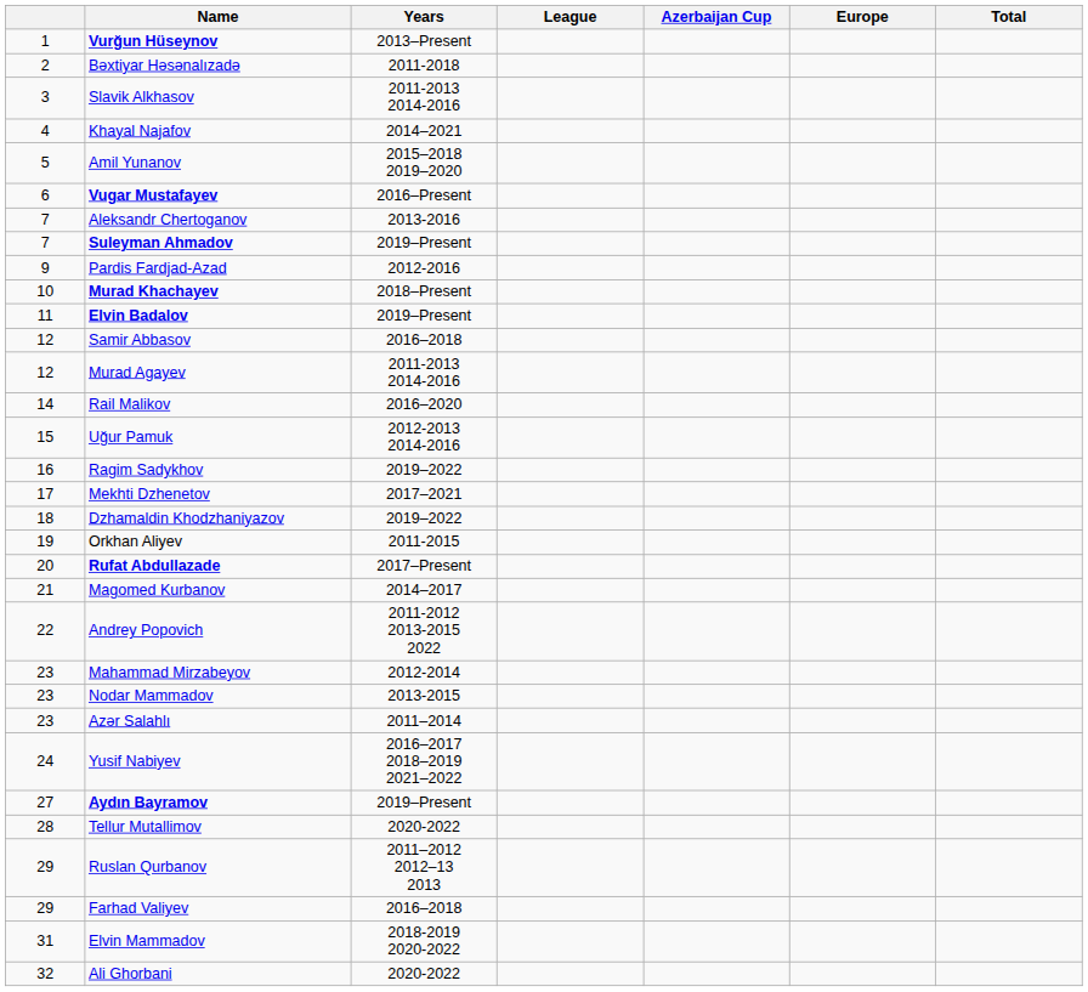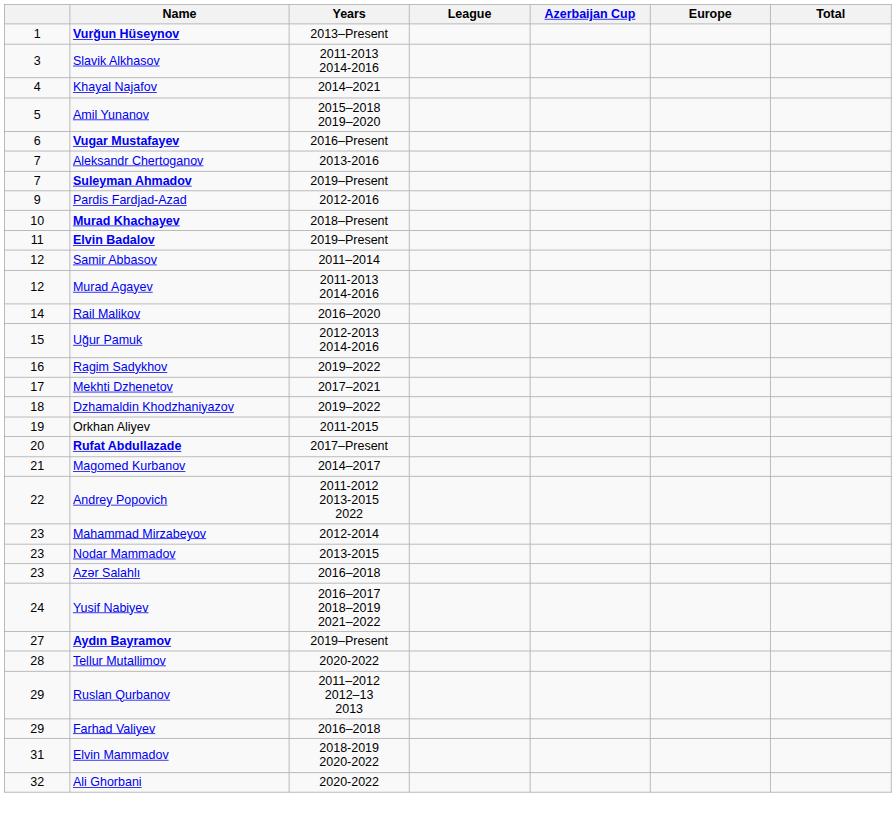 <table class="wikitable sortable" width=90% style="text-align:center">
 <tr>
 <th width=6%></th>
 <th width=20%>Name</th>
 <th width=11%>Years</th>
 <th width=11%>League</th>
 <th width=11%><a href='#'>Azerbaijan Cup</a></th>
 <th width=11%>Europe</th>
 <th width=11%>Total</th>
 </tr>
 <tr>
 <td>1</td>
 <td align="left"> <strong><a href='#'>Vurğun Hüseynov</a></strong></td>
 <td>2013–Present</td>
-<td></td>
-<td></td>
-<td></td>
-<td></td>
-</tr>
-<tr>
-<td>2</td>
-<td align="left"> <a href='#'>Bəxtiyar Həsənalızadə</a></td>
-<td>2011-2018</td>
 <td></td>
 <td></td>
 <td></td>
 <td></td>
 </tr>
 <tr>
 <td>3</td>
 <td align="left"> <a href='#'>Slavik Alkhasov</a></td>
 <td>2011-2013 <br> 2014-2016</td>
 <td></td>
 <td></td>
 <td></td>
 <td></td>
 </tr>
 <tr>
 <td>4</td>
 <td align="left"> <a href='#'>Khayal Najafov</a></td>
 <td>2014–2021</td>
 <td></td>
 <td></td>
 <td></td>
 <td></td>
 </tr>
 <tr>
 <td>5</td>
 <td align="left"> <a href='#'>Amil Yunanov</a></td>
 <td>2015–2018 <br> 2019–2020</td>
 <td></td>
 <td></td>
 <td></td>
 <td></td>
 </tr>
 <tr>
 <td>6</td>
 <td align="left"> <strong><a href='#'>Vugar Mustafayev</a></strong></td>
 <td>2016–Present</td>
 <td></td>
 <td></td>
 <td></td>
 <td></td>
 </tr>
 <tr>
 <td>7</td>
 <td align="left"> <a href='#'>Aleksandr Chertoganov</a></td>
 <td>2013-2016</td>
 <td></td>
 <td></td>
 <td></td>
 <td></td>
 </tr>
 <tr>
 <td>7</td>
 <td align="left"> <strong><a href='#'>Suleyman Ahmadov</a></strong></td>
 <td>2019–Present</td>
 <td></td>
 <td></td>
 <td></td>
 <td></td>
 </tr>
 <tr>
 <td>9</td>
 <td align="left"> <a href='#'>Pardis Fardjad-Azad</a></td>
 <td>2012-2016</td>
 <td></td>
 <td></td>
 <td></td>
 <td></td>
 </tr>
 <tr>
 <td>10</td>
 <td align="left"> <strong><a href='#'>Murad Khachayev</a></strong></td>
 <td>2018–Present</td>
 <td></td>
 <td></td>
 <td></td>
 <td></td>
 </tr>
 <tr>
 <td>11</td>
 <td align="left"> <strong><a href='#'>Elvin Badalov</a></strong></td>
 <td>2019–Present</td>
 <td></td>
 <td></td>
 <td></td>
 <td></td>
 </tr>
 <tr>
 <td>12</td>
 <td align="left"> <a href='#'>Samir Abbasov</a></td>
-<td>2016–2018</td>
+<td>2011–2014</td>
 <td></td>
 <td></td>
 <td></td>
 <td></td>
 </tr>
 <tr>
 <td>12</td>
 <td align="left"> <a href='#'>Murad Agayev</a></td>
 <td>2011-2013 <br> 2014-2016</td>
 <td></td>
 <td></td>
 <td></td>
 <td></td>
 </tr>
 <tr>
 <td>14</td>
 <td align="left"> <a href='#'>Rail Malikov</a></td>
 <td>2016–2020</td>
 <td></td>
 <td></td>
 <td></td>
 <td></td>
 </tr>
 <tr>
 <td>15</td>
 <td align="left"> <a href='#'>Uğur Pamuk</a></td>
 <td>2012-2013 <br> 2014-2016</td>
 <td></td>
 <td></td>
 <td></td>
 <td></td>
 </tr>
 <tr>
 <td>16</td>
 <td align="left"> <a href='#'>Ragim Sadykhov</a></td>
 <td>2019–2022</td>
 <td></td>
 <td></td>
 <td></td>
 <td></td>
 </tr>
 <tr>
 <td>17</td>
 <td align="left"> <a href='#'>Mekhti Dzhenetov</a></td>
 <td>2017–2021</td>
 <td></td>
 <td></td>
 <td></td>
 <td></td>
 </tr>
 <tr>
 <td>18</td>
 <td align="left"> <a href='#'>Dzhamaldin Khodzhaniyazov</a></td>
 <td>2019–2022</td>
 <td></td>
 <td></td>
 <td></td>
 <td></td>
 </tr>
 <tr>
 <td>19</td>
 <td align="left"> Orkhan Aliyev</td>
 <td>2011-2015</td>
 <td></td>
 <td></td>
 <td></td>
 <td></td>
 </tr>
 <tr>
 <td>20</td>
 <td align="left"> <strong><a href='#'>Rufat Abdullazade</a></strong></td>
 <td>2017–Present</td>
 <td></td>
 <td></td>
 <td></td>
 <td></td>
 </tr>
 <tr>
 <td>21</td>
 <td align="left"> <a href='#'>Magomed Kurbanov</a></td>
 <td>2014–2017</td>
 <td></td>
 <td></td>
 <td></td>
 <td></td>
 </tr>
 <tr>
 <td>22</td>
 <td align="left"> <a href='#'>Andrey Popovich</a></td>
 <td>2011-2012 <br> 2013-2015 <br> 2022</td>
 <td></td>
 <td></td>
 <td></td>
 <td></td>
 </tr>
 <tr>
 <td>23</td>
 <td align="left"> <a href='#'>Mahammad Mirzabeyov</a></td>
 <td>2012-2014</td>
 <td></td>
 <td></td>
 <td></td>
 <td></td>
 </tr>
 <tr>
 <td>23</td>
 <td align="left"> <a href='#'>Nodar Mammadov</a></td>
 <td>2013-2015</td>
 <td></td>
 <td></td>
 <td></td>
 <td></td>
 </tr>
 <tr>
 <td>23</td>
 <td align="left"> <a href='#'>Azər Salahlı</a></td>
-<td>2011–2014</td>
+<td>2016–2018</td>
 <td></td>
 <td></td>
 <td></td>
 <td></td>
 </tr>
 <tr>
 <td>24</td>
 <td align="left"> <a href='#'>Yusif Nabiyev</a></td>
 <td>2016–2017 <br> 2018–2019 <br> 2021–2022</td>
 <td></td>
 <td></td>
 <td></td>
 <td></td>
 </tr>
 <tr>
 <td>27</td>
 <td align="left"> <strong><a href='#'>Aydın Bayramov</a></strong></td>
 <td>2019–Present</td>
 <td></td>
 <td></td>
 <td></td>
 <td></td>
 </tr>
 <tr>
 <td>28</td>
 <td align="left"> <a href='#'>Tellur Mutallimov</a></td>
 <td>2020-2022</td>
 <td></td>
 <td></td>
 <td></td>
 <td></td>
 </tr>
 <tr>
 <td>29</td>
 <td align="left"> <a href='#'>Ruslan Qurbanov</a></td>
 <td>2011–2012 <br> 2012–13 <br> 2013</td>
 <td></td>
 <td></td>
 <td></td>
 <td></td>
 </tr>
 <tr>
 <td>29</td>
 <td align="left"> <a href='#'>Farhad Valiyev</a></td>
 <td>2016–2018</td>
 <td></td>
 <td></td>
 <td></td>
 <td></td>
 </tr>
 <tr>
 <td>31</td>
 <td align="left"> <a href='#'>Elvin Mammadov</a></td>
 <td>2018-2019 <br> 2020-2022</td>
 <td></td>
 <td></td>
 <td></td>
 <td></td>
 </tr>
 <tr>
 <td>32</td>
 <td align="left"> <a href='#'>Ali Ghorbani</a></td>
 <td>2020-2022</td>
 <td></td>
 <td></td>
 <td></td>
 <td></td>
 </tr>
 </table>
